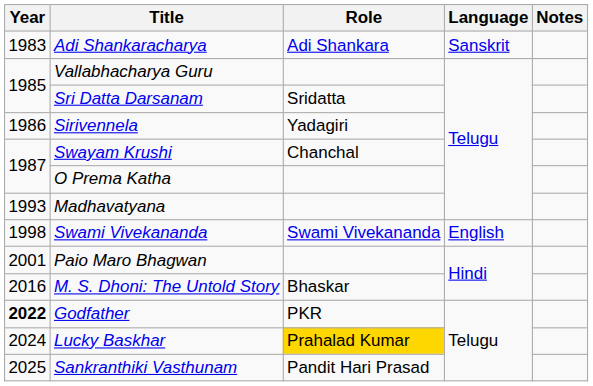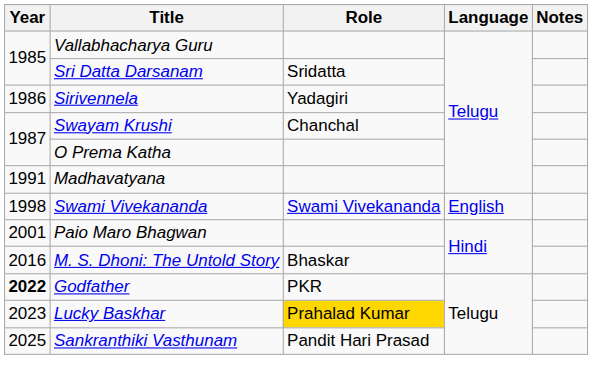 <table class=wikitable sortable">
 <tr>
 <th>Year</th>
 <th>Title</th>
 <th>Role</th>
 <th>Language</th>
 <th>Notes</th>
-</tr>
-<tr>
-<td>1983</td>
-<td><a href='#'><em>Adi Shankaracharya</em></a></td>
-<td><a href='#'>Adi Shankara</a></td>
-<td><a href='#'>Sanskrit</a></td>
-<td></td>
 </tr>
 <tr>
 <td rowspan="2">1985</td>
 <td><em>Vallabhacharya Guru</em></td>
 <td></td>
 <td rowspan="6"><a href='#'>Telugu</a></td>
 <td></td>
 </tr>
 <tr>
 <td><em><a href='#'>Sri Datta Darsanam</a></em></td>
 <td>Sridatta</td>
 <td></td>
 </tr>
 <tr>
 <td>1986</td>
 <td><em><a href='#'>Sirivennela</a></em></td>
 <td>Yadagiri</td>
 <td></td>
 </tr>
 <tr>
 <td rowspan="2">1987</td>
 <td><em><a href='#'>Swayam Krushi</a></em></td>
 <td>Chanchal</td>
 <td></td>
 </tr>
 <tr>
 <td><em>O Prema Katha</em></td>
 <td></td>
 <td></td>
 </tr>
 <tr>
-<td>1993</td>
+<td>1991</td>
 <td><em>Madhavatyana</em></td>
 <td></td>
 <td></td>
 </tr>
 <tr>
 <td>1998</td>
 <td><a href='#'><em>Swami Vivekananda</em></a></td>
 <td><a href='#'>Swami Vivekananda</a></td>
 <td><a href='#'>English</a></td>
 <td></td>
 </tr>
 <tr>
 <td>2001</td>
 <td><em>Paio Maro Bhagwan</em></td>
 <td></td>
 <td rowspan="2"><a href='#'>Hindi</a></td>
 <td></td>
 </tr>
 <tr>
 <td>2016</td>
 <td><em><a href='#'>M. S. Dhoni: The Untold Story</a></em></td>
 <td>Bhaskar</td>
 <td></td>
 </tr>
 <tr>
 <td><strong>2022</strong></td>
 <td><em><a href='#'>Godfather</a></em></td>
 <td>PKR</td>
 <td rowspan="3">Telugu</td>
 <td></td>
 </tr>
 <tr>
-<td>2024</td>
+<td>2023</td>
 <td><em><a href='#'>Lucky Baskhar</a></em></td>
 <td style="background: gold;">Prahalad Kumar</td>
 <td></td>
 </tr>
 <tr>
 <td>2025</td>
 <td><em><a href='#'>Sankranthiki Vasthunam</a></em></td>
 <td>Pandit Hari Prasad</td>
 <td></td>
 </tr>
 </table>
